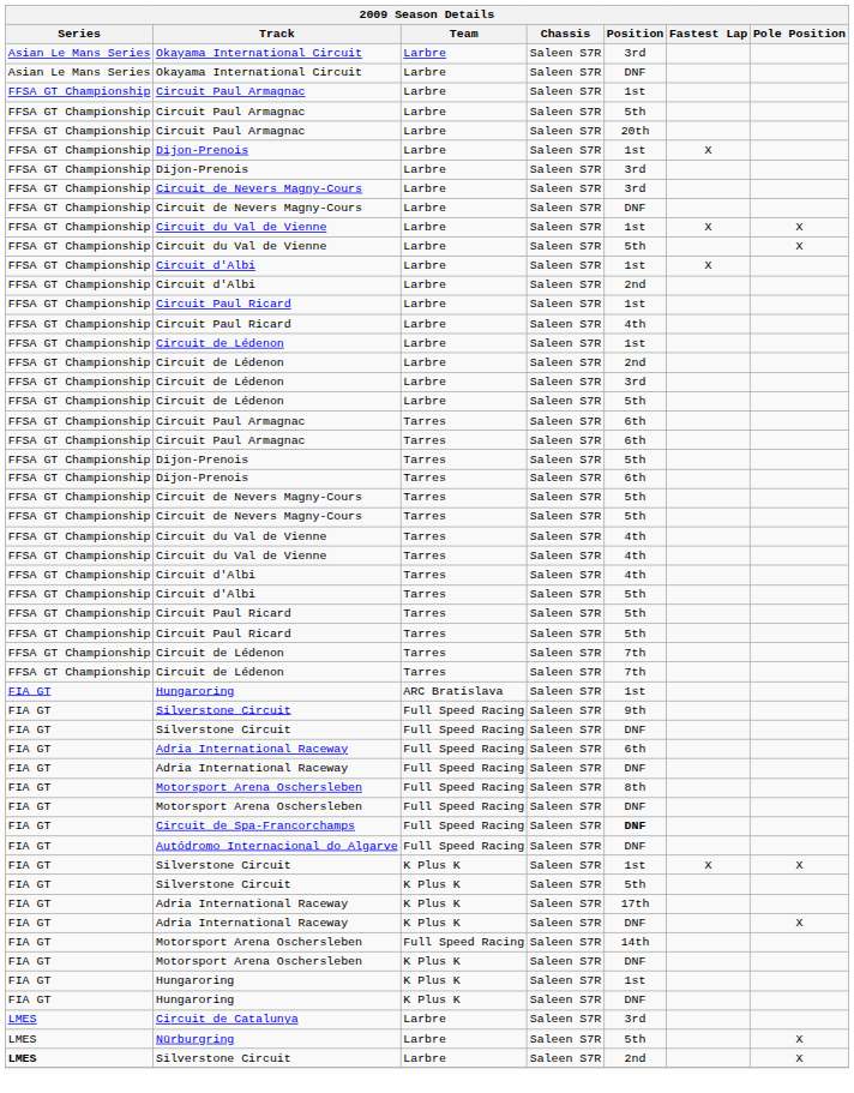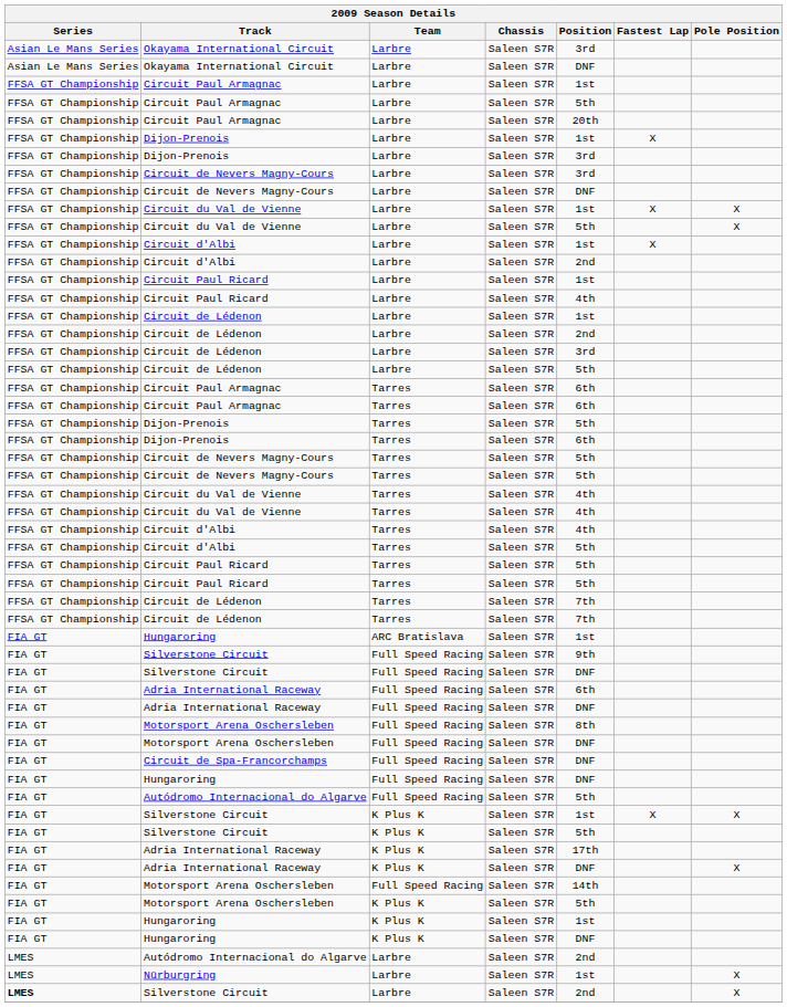 <table class="wikitable collapsible collapsed">
 <tr>
 <th colspan="7" width="875px">2009 Season Details</th>
 </tr>
 <tr>
 <th scope="col">Series</th>
 <th scope="col">Track</th>
 <th scope="col">Team</th>
 <th scope="col">Chassis</th>
 <th scope="col">Position</th>
 <th scope="col">Fastest Lap</th>
 <th scope="col">Pole Position</th>
 </tr>
 <tr>
 <td><a href='#'>Asian Le Mans Series</a></td>
 <td><a href='#'>Okayama International Circuit</a></td>
 <td><a href='#'>Larbre</a></td>
 <td>Saleen S7R</td>
 <td style="text-align:center">3rd</td>
 <td style="text-align:center"></td>
 <td style="text-align:center"></td>
 </tr>
 <tr>
 <td>Asian Le Mans Series</td>
 <td>Okayama International Circuit</td>
 <td>Larbre</td>
 <td>Saleen S7R</td>
 <td style="text-align:center">DNF</td>
 <td style="text-align:center"></td>
 <td style="text-align:center"></td>
 </tr>
 <tr>
 <td><a href='#'>FFSA GT Championship</a></td>
 <td><a href='#'>Circuit Paul Armagnac</a></td>
 <td>Larbre</td>
 <td>Saleen S7R</td>
 <td style="text-align:center">1st</td>
 <td style="text-align:center"></td>
 <td style="text-align:center"></td>
 </tr>
 <tr>
 <td>FFSA GT Championship</td>
 <td>Circuit Paul Armagnac</td>
 <td>Larbre</td>
 <td>Saleen S7R</td>
 <td style="text-align:center">5th</td>
 <td style="text-align:center"></td>
 <td style="text-align:center"></td>
 </tr>
 <tr>
 <td>FFSA GT Championship</td>
 <td>Circuit Paul Armagnac</td>
 <td>Larbre</td>
 <td>Saleen S7R</td>
 <td style="text-align:center">20th</td>
 <td style="text-align:center"></td>
 <td style="text-align:center"></td>
 </tr>
 <tr>
 <td>FFSA GT Championship</td>
 <td><a href='#'>Dijon-Prenois</a></td>
 <td>Larbre</td>
 <td>Saleen S7R</td>
 <td style="text-align:center">1st</td>
 <td style="text-align:center">X</td>
 <td style="text-align:center"></td>
 </tr>
 <tr>
 <td>FFSA GT Championship</td>
 <td>Dijon-Prenois</td>
 <td>Larbre</td>
 <td>Saleen S7R</td>
 <td style="text-align:center">3rd</td>
 <td style="text-align:center"></td>
 <td style="text-align:center"></td>
 </tr>
 <tr>
 <td>FFSA GT Championship</td>
 <td><a href='#'>Circuit de Nevers Magny-Cours</a></td>
 <td>Larbre</td>
 <td>Saleen S7R</td>
 <td style="text-align:center">3rd</td>
 <td style="text-align:center"></td>
 <td style="text-align:center"></td>
 </tr>
 <tr>
 <td>FFSA GT Championship</td>
 <td>Circuit de Nevers Magny-Cours</td>
 <td>Larbre</td>
 <td>Saleen S7R</td>
 <td style="text-align:center">DNF</td>
 <td style="text-align:center"></td>
 <td style="text-align:center"></td>
 </tr>
 <tr>
 <td>FFSA GT Championship</td>
 <td><a href='#'>Circuit du Val de Vienne</a></td>
 <td>Larbre</td>
 <td>Saleen S7R</td>
 <td style="text-align:center">1st</td>
 <td style="text-align:center">X</td>
 <td style="text-align:center">X</td>
 </tr>
 <tr>
 <td>FFSA GT Championship</td>
 <td>Circuit du Val de Vienne</td>
 <td>Larbre</td>
 <td>Saleen S7R</td>
 <td style="text-align:center">5th</td>
 <td style="text-align:center"></td>
 <td style="text-align:center">X</td>
 </tr>
 <tr>
 <td>FFSA GT Championship</td>
 <td><a href='#'>Circuit d'Albi</a></td>
 <td>Larbre</td>
 <td>Saleen S7R</td>
 <td style="text-align:center">1st</td>
 <td style="text-align:center">X</td>
 <td style="text-align:center"></td>
 </tr>
 <tr>
 <td>FFSA GT Championship</td>
 <td>Circuit d'Albi</td>
 <td>Larbre</td>
 <td>Saleen S7R</td>
 <td style="text-align:center">2nd</td>
 <td style="text-align:center"></td>
 <td style="text-align:center"></td>
 </tr>
 <tr>
 <td>FFSA GT Championship</td>
 <td><a href='#'>Circuit Paul Ricard</a></td>
 <td>Larbre</td>
 <td>Saleen S7R</td>
 <td style="text-align:center">1st</td>
 <td style="text-align:center"></td>
 <td style="text-align:center"></td>
 </tr>
 <tr>
 <td>FFSA GT Championship</td>
 <td>Circuit Paul Ricard</td>
 <td>Larbre</td>
 <td>Saleen S7R</td>
 <td style="text-align:center">4th</td>
 <td style="text-align:center"></td>
 <td style="text-align:center"></td>
 </tr>
 <tr>
 <td>FFSA GT Championship</td>
 <td><a href='#'>Circuit de Lédenon</a></td>
 <td>Larbre</td>
 <td>Saleen S7R</td>
 <td style="text-align:center">1st</td>
 <td style="text-align:center"></td>
 <td style="text-align:center"></td>
 </tr>
 <tr>
 <td>FFSA GT Championship</td>
 <td>Circuit de Lédenon</td>
 <td>Larbre</td>
 <td>Saleen S7R</td>
 <td style="text-align:center">2nd</td>
 <td style="text-align:center"></td>
 <td style="text-align:center"></td>
 </tr>
 <tr>
 <td>FFSA GT Championship</td>
 <td>Circuit de Lédenon</td>
 <td>Larbre</td>
 <td>Saleen S7R</td>
 <td style="text-align:center">3rd</td>
 <td style="text-align:center"></td>
 <td style="text-align:center"></td>
 </tr>
 <tr>
 <td>FFSA GT Championship</td>
 <td>Circuit de Lédenon</td>
 <td>Larbre</td>
 <td>Saleen S7R</td>
 <td style="text-align:center">5th</td>
 <td style="text-align:center"></td>
 <td style="text-align:center"></td>
 </tr>
 <tr>
 <td>FFSA GT Championship</td>
 <td>Circuit Paul Armagnac</td>
 <td>Tarres</td>
 <td>Saleen S7R</td>
 <td style="text-align:center">6th</td>
 <td style="text-align:center"></td>
 <td style="text-align:center"></td>
 </tr>
 <tr>
 <td>FFSA GT Championship</td>
 <td>Circuit Paul Armagnac</td>
 <td>Tarres</td>
 <td>Saleen S7R</td>
 <td style="text-align:center">6th</td>
 <td style="text-align:center"></td>
 <td style="text-align:center"></td>
 </tr>
 <tr>
 <td>FFSA GT Championship</td>
 <td>Dijon-Prenois</td>
 <td>Tarres</td>
 <td>Saleen S7R</td>
 <td style="text-align:center">5th</td>
 <td style="text-align:center"></td>
 <td style="text-align:center"></td>
 </tr>
 <tr>
 <td>FFSA GT Championship</td>
 <td>Dijon-Prenois</td>
 <td>Tarres</td>
 <td>Saleen S7R</td>
 <td style="text-align:center">6th</td>
 <td style="text-align:center"></td>
 <td style="text-align:center"></td>
 </tr>
 <tr>
 <td>FFSA GT Championship</td>
 <td>Circuit de Nevers Magny-Cours</td>
 <td>Tarres</td>
 <td>Saleen S7R</td>
 <td style="text-align:center">5th</td>
 <td style="text-align:center"></td>
 <td style="text-align:center"></td>
 </tr>
 <tr>
 <td>FFSA GT Championship</td>
 <td>Circuit de Nevers Magny-Cours</td>
 <td>Tarres</td>
 <td>Saleen S7R</td>
 <td style="text-align:center">5th</td>
 <td style="text-align:center"></td>
 <td style="text-align:center"></td>
 </tr>
 <tr>
 <td>FFSA GT Championship</td>
 <td>Circuit du Val de Vienne</td>
 <td>Tarres</td>
 <td>Saleen S7R</td>
 <td style="text-align:center">4th</td>
 <td style="text-align:center"></td>
 <td style="text-align:center"></td>
 </tr>
 <tr>
 <td>FFSA GT Championship</td>
 <td>Circuit du Val de Vienne</td>
 <td>Tarres</td>
 <td>Saleen S7R</td>
 <td style="text-align:center">4th</td>
 <td style="text-align:center"></td>
 <td style="text-align:center"></td>
 </tr>
 <tr>
 <td>FFSA GT Championship</td>
 <td>Circuit d'Albi</td>
 <td>Tarres</td>
 <td>Saleen S7R</td>
 <td style="text-align:center">4th</td>
 <td style="text-align:center"></td>
 <td style="text-align:center"></td>
 </tr>
 <tr>
 <td>FFSA GT Championship</td>
 <td>Circuit d'Albi</td>
 <td>Tarres</td>
 <td>Saleen S7R</td>
 <td style="text-align:center">5th</td>
 <td style="text-align:center"></td>
 <td style="text-align:center"></td>
 </tr>
 <tr>
 <td>FFSA GT Championship</td>
 <td>Circuit Paul Ricard</td>
 <td>Tarres</td>
 <td>Saleen S7R</td>
 <td style="text-align:center">5th</td>
 <td style="text-align:center"></td>
 <td style="text-align:center"></td>
 </tr>
 <tr>
 <td>FFSA GT Championship</td>
 <td>Circuit Paul Ricard</td>
 <td>Tarres</td>
 <td>Saleen S7R</td>
 <td style="text-align:center">5th</td>
 <td style="text-align:center"></td>
 <td style="text-align:center"></td>
 </tr>
 <tr>
 <td>FFSA GT Championship</td>
 <td>Circuit de Lédenon</td>
 <td>Tarres</td>
 <td>Saleen S7R</td>
 <td style="text-align:center">7th</td>
 <td style="text-align:center"></td>
 <td style="text-align:center"></td>
 </tr>
 <tr>
 <td>FFSA GT Championship</td>
 <td>Circuit de Lédenon</td>
 <td>Tarres</td>
 <td>Saleen S7R</td>
 <td style="text-align:center">7th</td>
 <td style="text-align:center"></td>
 <td style="text-align:center"></td>
 </tr>
 <tr>
 <td><a href='#'>FIA GT</a></td>
 <td><a href='#'>Hungaroring</a></td>
 <td>ARC Bratislava</td>
 <td>Saleen S7R</td>
 <td style="text-align:center">1st</td>
 <td style="text-align:center"></td>
 <td style="text-align:center"></td>
 </tr>
 <tr>
 <td>FIA GT</td>
 <td><a href='#'>Silverstone Circuit</a></td>
 <td>Full Speed Racing</td>
 <td>Saleen S7R</td>
 <td style="text-align:center">9th</td>
 <td style="text-align:center"></td>
 <td style="text-align:center"></td>
 </tr>
 <tr>
 <td>FIA GT</td>
 <td>Silverstone Circuit</td>
 <td>Full Speed Racing</td>
 <td>Saleen S7R</td>
 <td style="text-align:center">DNF</td>
 <td style="text-align:center"></td>
 <td style="text-align:center"></td>
 </tr>
 <tr>
 <td>FIA GT</td>
 <td><a href='#'>Adria International Raceway</a></td>
 <td>Full Speed Racing</td>
 <td>Saleen S7R</td>
 <td style="text-align:center">6th</td>
 <td style="text-align:center"></td>
 <td style="text-align:center"></td>
 </tr>
 <tr>
 <td>FIA GT</td>
 <td>Adria International Raceway</td>
 <td>Full Speed Racing</td>
 <td>Saleen S7R</td>
 <td style="text-align:center">DNF</td>
 <td style="text-align:center"></td>
 <td style="text-align:center"></td>
 </tr>
 <tr>
 <td>FIA GT</td>
 <td><a href='#'>Motorsport Arena Oschersleben</a></td>
 <td>Full Speed Racing</td>
 <td>Saleen S7R</td>
 <td style="text-align:center">8th</td>
 <td style="text-align:center"></td>
 <td style="text-align:center"></td>
 </tr>
 <tr>
 <td>FIA GT</td>
 <td>Motorsport Arena Oschersleben</td>
 <td>Full Speed Racing</td>
 <td>Saleen S7R</td>
 <td style="text-align:center">DNF</td>
 <td style="text-align:center"></td>
 <td style="text-align:center"></td>
 </tr>
 <tr>
 <td>FIA GT</td>
 <td><a href='#'>Circuit de Spa-Francorchamps</a></td>
 <td>Full Speed Racing</td>
 <td>Saleen S7R</td>
-<td style="text-align:center"><strong>DNF</strong></td>
+<td style="text-align:center">DNF</td>
+<td style="text-align:center"></td>
+<td style="text-align:center"></td>
+</tr>
+<tr>
+<td>FIA GT</td>
+<td>Hungaroring</td>
+<td>Full Speed Racing</td>
+<td>Saleen S7R</td>
+<td style="text-align:center">DNF</td>
 <td style="text-align:center"></td>
 <td style="text-align:center"></td>
 </tr>
 <tr>
 <td>FIA GT</td>
 <td><a href='#'>Autódromo Internacional do Algarve</a></td>
 <td>Full Speed Racing</td>
 <td>Saleen S7R</td>
-<td style="text-align:center">DNF</td>
+<td style="text-align:center">5th</td>
 <td style="text-align:center"></td>
 <td style="text-align:center"></td>
 </tr>
 <tr>
 <td>FIA GT</td>
 <td>Silverstone Circuit</td>
 <td>K Plus K</td>
 <td>Saleen S7R</td>
 <td style="text-align:center">1st</td>
 <td style="text-align:center">X</td>
 <td style="text-align:center">X</td>
 </tr>
 <tr>
 <td>FIA GT</td>
 <td>Silverstone Circuit</td>
 <td>K Plus K</td>
 <td>Saleen S7R</td>
 <td style="text-align:center">5th</td>
 <td style="text-align:center"></td>
 <td style="text-align:center"></td>
 </tr>
 <tr>
 <td>FIA GT</td>
 <td>Adria International Raceway</td>
 <td>K Plus K</td>
 <td>Saleen S7R</td>
 <td style="text-align:center">17th</td>
 <td style="text-align:center"></td>
 <td style="text-align:center"></td>
 </tr>
 <tr>
 <td>FIA GT</td>
 <td>Adria International Raceway</td>
 <td>K Plus K</td>
 <td>Saleen S7R</td>
 <td style="text-align:center">DNF</td>
 <td style="text-align:center"></td>
 <td style="text-align:center">X</td>
 </tr>
 <tr>
 <td>FIA GT</td>
 <td>Motorsport Arena Oschersleben</td>
 <td>Full Speed Racing</td>
 <td>Saleen S7R</td>
 <td style="text-align:center">14th</td>
 <td style="text-align:center"></td>
 <td style="text-align:center"></td>
 </tr>
 <tr>
 <td>FIA GT</td>
 <td>Motorsport Arena Oschersleben</td>
 <td>K Plus K</td>
 <td>Saleen S7R</td>
-<td style="text-align:center">DNF</td>
+<td style="text-align:center">5th</td>
 <td style="text-align:center"></td>
 <td style="text-align:center"></td>
 </tr>
 <tr>
 <td>FIA GT</td>
 <td>Hungaroring</td>
 <td>K Plus K</td>
 <td>Saleen S7R</td>
 <td style="text-align:center">1st</td>
 <td style="text-align:center"></td>
 <td style="text-align:center"></td>
 </tr>
 <tr>
 <td>FIA GT</td>
 <td>Hungaroring</td>
 <td>K Plus K</td>
 <td>Saleen S7R</td>
 <td style="text-align:center">DNF</td>
 <td style="text-align:center"></td>
 <td style="text-align:center"></td>
 </tr>
 <tr>
-<td><a href='#'>LMES</a></td>
-<td><a href='#'>Circuit de Catalunya</a></td>
+<td>LMES</td>
+<td>Autódromo Internacional do Algarve</td>
 <td>Larbre</td>
 <td>Saleen S7R</td>
-<td style="text-align:center">3rd</td>
+<td style="text-align:center">2nd</td>
 <td style="text-align:center"></td>
 <td style="text-align:center"></td>
 </tr>
 <tr>
 <td>LMES</td>
 <td><a href='#'>Nürburgring</a></td>
 <td>Larbre</td>
 <td>Saleen S7R</td>
-<td style="text-align:center">5th</td>
+<td style="text-align:center">1st</td>
 <td style="text-align:center"></td>
 <td style="text-align:center">X</td>
 </tr>
 <tr>
 <td><strong>LMES</strong></td>
 <td>Silverstone Circuit</td>
 <td>Larbre</td>
 <td>Saleen S7R</td>
 <td style="text-align:center">2nd</td>
 <td style="text-align:center"></td>
 <td style="text-align:center">X</td>
 </tr>
 <tr>
 </tr>
 </table>
